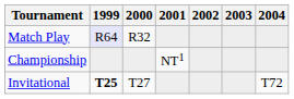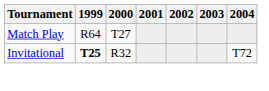 <table class="wikitable" style="text-align:center;">
 <tr>
 <th>Tournament</th>
 <th>1999</th>
 <th>2000</th>
 <th>2001</th>
 <th>2002</th>
 <th>2003</th>
 <th>2004</th>
 </tr>
 <tr>
 <td align="left"><a href='#'>Match Play</a></td>
-<td style="background: lavender;">R64</td>
-<td>R32</td>
+<td>R64</td>
+<td>T27</td>
 <td style="background:#eeeeee;"></td>
-<td style="background:#eeeeee;"></td>
-<td style="background:#eeeeee;"></td>
-<td style="background:#eeeeee;"></td>
-</tr>
-<tr>
-<td align="left"><a href='#'>Championship</a></td>
-<td style="background:#eeeeee;"></td>
-<td style="background:#eeeeee;"></td>
-<td>NT<sup>1</sup></td>
 <td style="background:#eeeeee;"></td>
 <td style="background:#eeeeee;"></td>
 <td style="background:#eeeeee;"></td>
 </tr>
 <tr>
 <td align="left"><a href='#'>Invitational</a></td>
 <td><strong>T25</strong></td>
-<td>T27</td>
+<td>R32</td>
 <td style="background:#eeeeee;"></td>
 <td style="background:#eeeeee;"></td>
 <td style="background:#eeeeee;"></td>
 <td>T72</td>
 </tr>
 </table>
